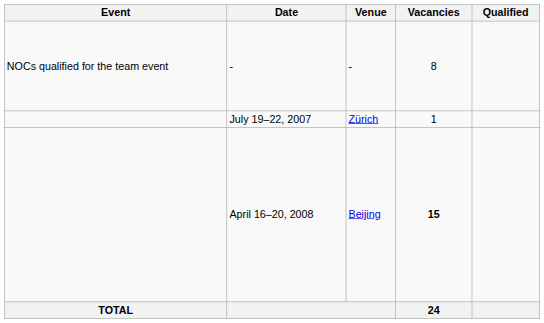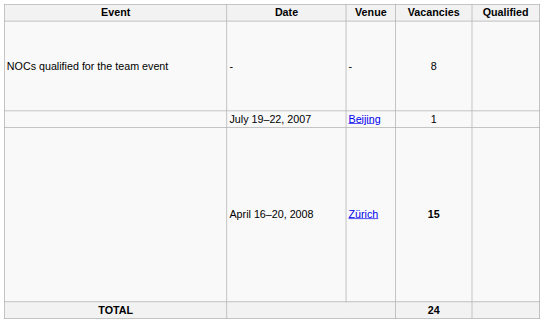 <table class="wikitable" width=800>
 <tr>
 <th>Event</th>
 <th>Date</th>
 <th>Venue</th>
 <th>Vacancies</th>
 <th>Qualified</th>
 </tr>
 <tr>
 <td>NOCs qualified for the team event</td>
 <td>-</td>
 <td>-</td>
 <td align="center">8</td>
 <td> <br>  <br>  <br>  <br>  <br>  <br>  <br> </td>
 </tr>
 <tr>
 <td></td>
 <td>July 19–22, 2007</td>
-<td> <a href='#'>Zürich</a></td>
+<td> <a href='#'>Beijing</a></td>
 <td align="center">1</td>
 <td></td>
 </tr>
 <tr>
 <td></td>
 <td>April 16–20, 2008</td>
-<td> <a href='#'>Beijing</a></td>
+<td> <a href='#'>Zürich</a></td>
 <td align="center"><strong>15</strong></td>
 <td> <br>  <br>  <br>  <br>  <br>  <br>  <br>  <br>  <br>  <br>  <br>  <br>  <br>  <br> </td>
 </tr>
 <tr>
 <th>TOTAL</th>
 <th colspan="2"></th>
 <th>24</th>
 <th></th>
 </tr>
 </table>
